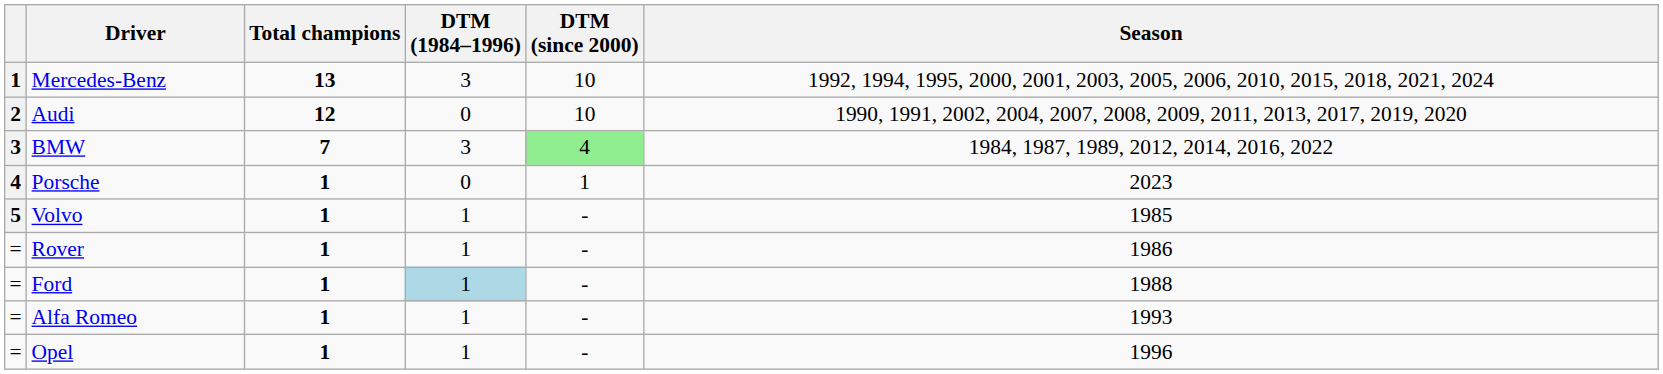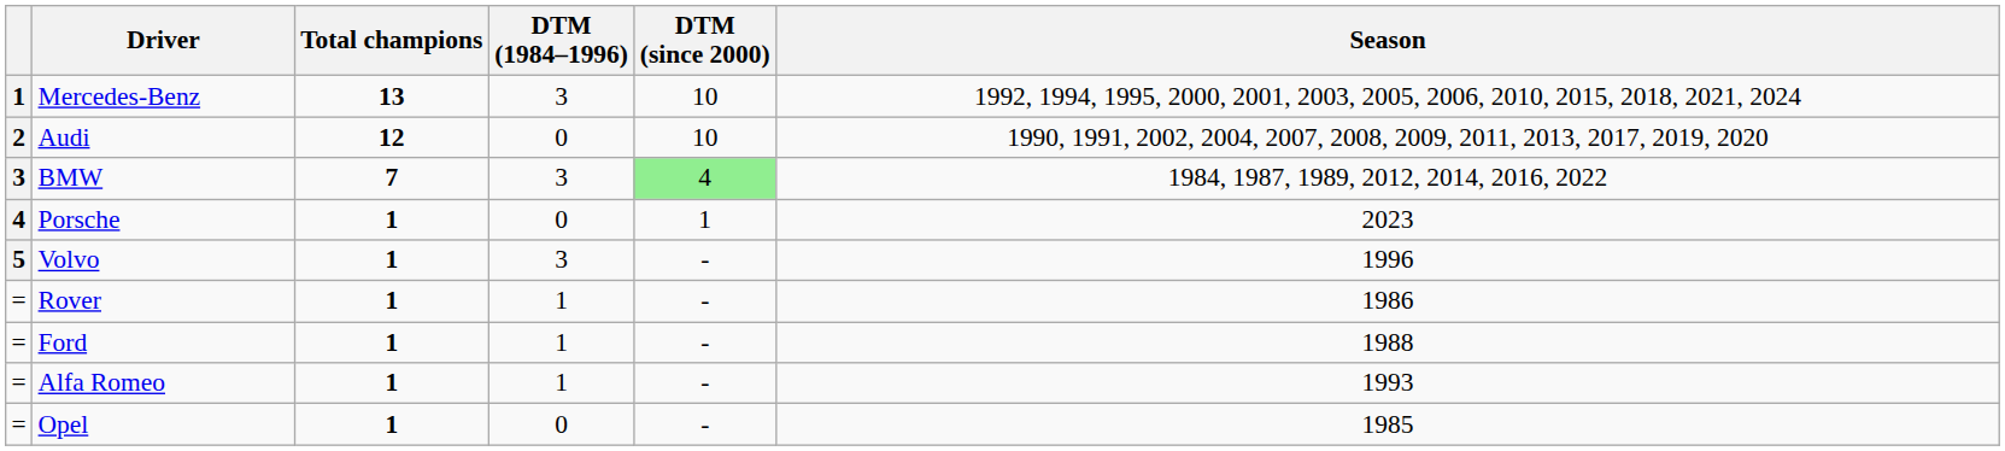 <table class="wikitable" style="text-align:center;" style="font-size:97%;">
 <tr>
 <th></th>
 <th width="155px">Driver</th>
 <th>Total champions</th>
 <th>DTM<br>(1984–1996)</th>
 <th>DTM<br>(since 2000)</th>
 <th width="750px">Season</th>
 </tr>
 <tr>
 <th>1</th>
 <td align="left"> <a href='#'>Mercedes-Benz</a></td>
 <td align="center"><strong>13</strong></td>
 <td align="center">3</td>
 <td align="center">10</td>
 <td>1992, 1994, 1995, 2000, 2001, 2003, 2005, 2006, 2010, 2015, 2018, 2021, 2024</td>
 </tr>
 <tr>
 <th>2</th>
 <td align="left"> <a href='#'>Audi</a></td>
 <td align="center"><strong>12</strong></td>
 <td align="center">0</td>
 <td align="center">10</td>
 <td>1990, 1991, 2002, 2004, 2007, 2008, 2009, 2011, 2013, 2017, 2019, 2020</td>
 </tr>
 <tr>
 <th>3</th>
 <td align="left"> <a href='#'>BMW</a></td>
 <td align="center"><strong>7</strong></td>
 <td align="center">3</td>
 <td align="center" style="background: lightgreen;">4</td>
 <td>1984, 1987, 1989, 2012, 2014, 2016, 2022</td>
 </tr>
 <tr>
 <th>4</th>
 <td align="left"> <a href='#'>Porsche</a></td>
 <td align="center"><strong>1</strong></td>
 <td align="center">0</td>
 <td align="center">1</td>
 <td>2023</td>
 </tr>
 <tr>
 <th>5</th>
 <td align="left"> <a href='#'>Volvo</a></td>
 <td align="center"><strong>1</strong></td>
-<td align="center">1</td>
+<td align="center">3</td>
 <td align="center">-</td>
-<td>1985</td>
+<td>1996</td>
 </tr>
 <tr>
 <td>=</td>
 <td align="left"> <a href='#'>Rover</a></td>
 <td align="center"><strong>1</strong></td>
 <td align="center">1</td>
 <td align="center">-</td>
 <td>1986</td>
 </tr>
 <tr>
 <td>=</td>
 <td align="left"> <a href='#'>Ford</a></td>
 <td align="center"><strong>1</strong></td>
-<td align="center" style="background: lightblue;">1</td>
+<td align="center">1</td>
 <td align="center">-</td>
 <td>1988</td>
 </tr>
 <tr>
 <td>=</td>
 <td align="left"> <a href='#'>Alfa Romeo</a></td>
 <td align="center"><strong>1</strong></td>
 <td align="center">1</td>
 <td align="center">-</td>
 <td>1993</td>
 </tr>
 <tr>
 <td>=</td>
 <td align="left"> <a href='#'>Opel</a></td>
 <td align="center"><strong>1</strong></td>
-<td align="center">1</td>
+<td align="center">0</td>
 <td align="center">-</td>
-<td>1996</td>
+<td>1985</td>
 </tr>
 </table>
